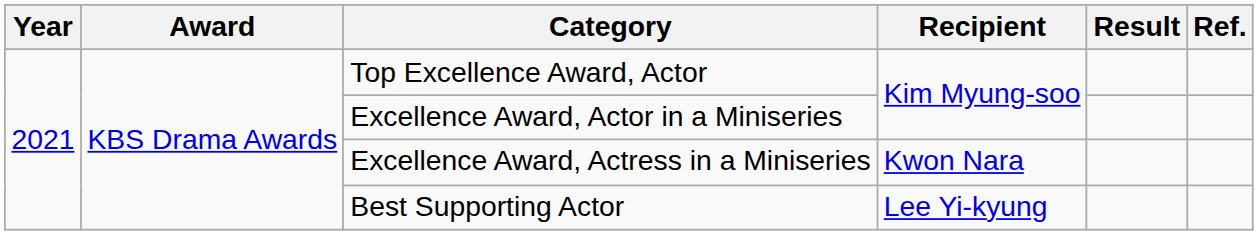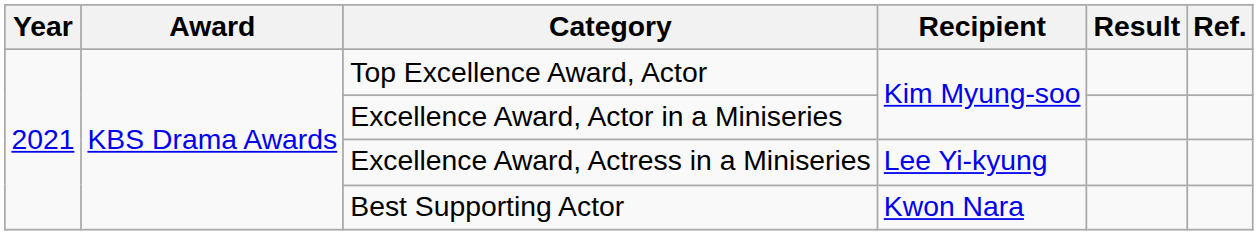 <table class="wikitable sortable">
 <tr>
 <th>Year</th>
 <th>Award</th>
 <th>Category</th>
 <th>Recipient</th>
 <th>Result</th>
 <th>Ref.</th>
 </tr>
 <tr>
 <td rowspan="4"><a href='#'>2021</a></td>
 <td rowspan="4"><a href='#'>KBS Drama Awards</a></td>
 <td>Top Excellence Award, Actor</td>
 <td rowspan=2><a href='#'>Kim Myung-soo</a></td>
 <td></td>
 <td></td>
 </tr>
 <tr>
 <td>Excellence Award, Actor in a Miniseries</td>
 <td></td>
 <td></td>
 </tr>
 <tr>
 <td>Excellence Award, Actress in a Miniseries</td>
-<td><a href='#'>Kwon Nara</a></td>
+<td><a href='#'>Lee Yi-kyung</a></td>
 <td></td>
 <td></td>
 </tr>
 <tr>
 <td>Best Supporting Actor</td>
-<td><a href='#'>Lee Yi-kyung</a></td>
+<td><a href='#'>Kwon Nara</a></td>
 <td></td>
 <td></td>
 </tr>
 </table>
